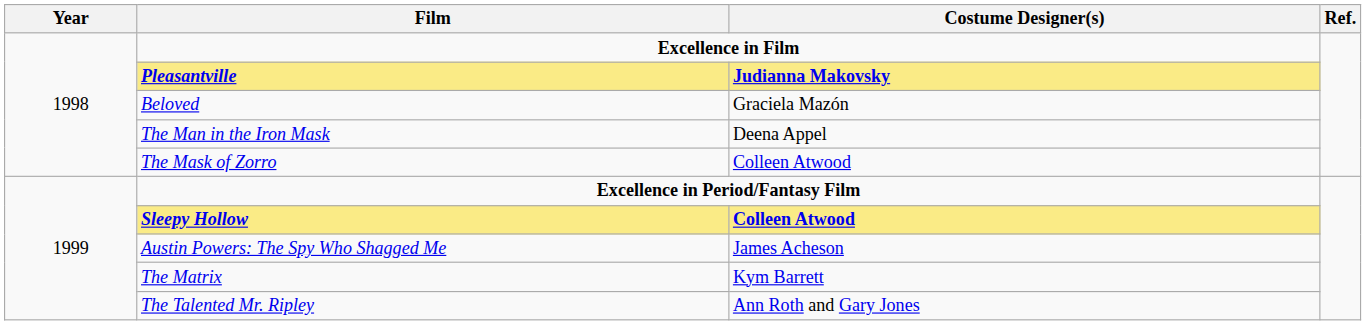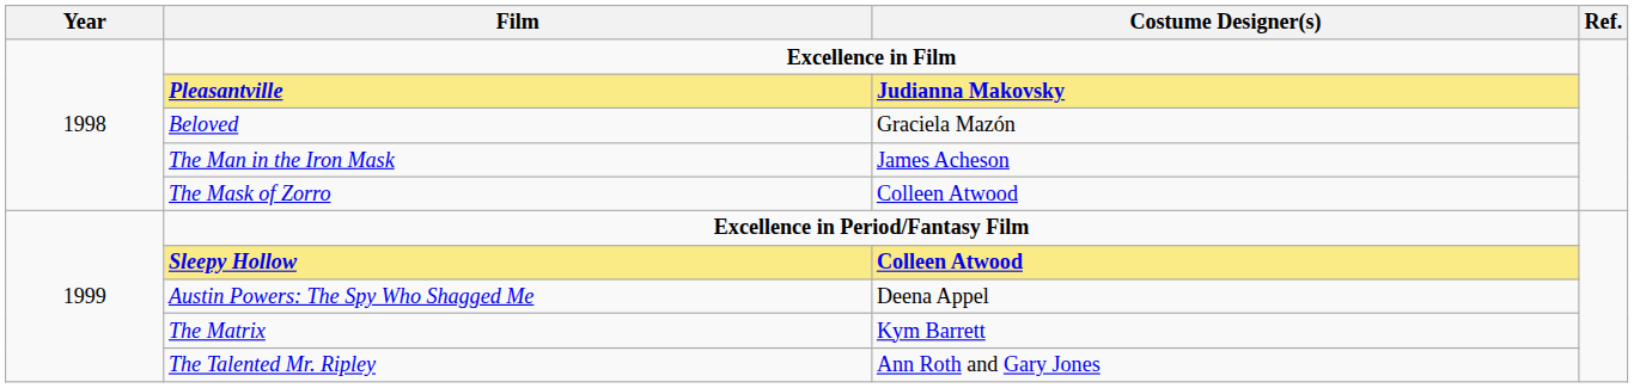 <table class="wikitable" width="95%" cellpadding="5">
 <tr>
 <th width="10%">Year</th>
 <th width="45%">Film</th>
 <th width="45%">Costume Designer(s)</th>
 <th>Ref.</th>
 </tr>
 <tr>
 <td style="text-align:center;" rowspan=5>1998<br></td>
 <td colspan=2 align="center"><strong>Excellence in Film</strong></td>
 <td rowspan="5"></td>
 </tr>
 <tr>
 <td style="background:#FAEB86;"><strong><em><a href='#'>Pleasantville</a></em></strong></td>
 <td style="background:#FAEB86;"><strong><a href='#'>Judianna Makovsky</a></strong></td>
 </tr>
 <tr>
 <td><em><a href='#'>Beloved</a></em></td>
 <td>Graciela Mazón</td>
 </tr>
 <tr>
 <td><em><a href='#'>The Man in the Iron Mask</a></em></td>
-<td>Deena Appel</td>
+<td><a href='#'>James Acheson</a></td>
 </tr>
 <tr>
 <td><em><a href='#'>The Mask of Zorro</a></em></td>
 <td><a href='#'>Colleen Atwood</a></td>
 </tr>
 <tr>
 <td rowspan="5" style="text-align:center;">1999<br></td>
 <td colspan=2 align="center"><strong>Excellence in Period/Fantasy Film</strong></td>
 <td rowspan="5"></td>
 </tr>
 <tr>
 <td style="background:#FAEB86;"><strong><em><a href='#'>Sleepy Hollow</a></em></strong></td>
 <td style="background:#FAEB86;"><strong><a href='#'>Colleen Atwood</a></strong></td>
 </tr>
 <tr>
 <td><em><a href='#'>Austin Powers: The Spy Who Shagged Me</a></em></td>
-<td><a href='#'>James Acheson</a></td>
+<td>Deena Appel</td>
 </tr>
 <tr>
 <td><em><a href='#'>The Matrix</a></em></td>
 <td><a href='#'>Kym Barrett</a></td>
 </tr>
 <tr>
 <td><em><a href='#'>The Talented Mr. Ripley</a></em></td>
 <td><a href='#'>Ann Roth</a> and <a href='#'>Gary Jones</a></td>
 </tr>
 </table>
